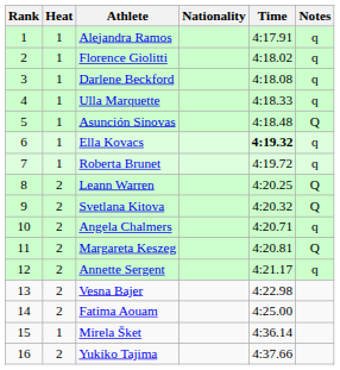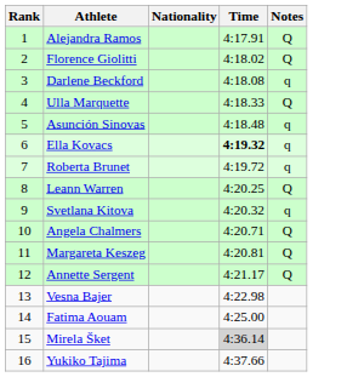 <table class="wikitable sortable" style="text-align:center">
 <tr>
 <th>Rank</th>
-<th>Heat</th>
 <th>Athlete</th>
 <th>Nationality</th>
 <th>Time</th>
 <th>Notes</th>
 </tr>
 <tr bgcolor=ccffcc>
 <td>1</td>
-<td>1</td>
 <td align=left><a href='#'>Alejandra Ramos</a></td>
 <td align=left></td>
 <td>4:17.91</td>
-<td>q</td>
+<td>Q</td>
 </tr>
 <tr bgcolor=ccffcc>
 <td>2</td>
-<td>1</td>
 <td align=left><a href='#'>Florence Giolitti</a></td>
 <td align=left></td>
 <td>4:18.02</td>
-<td>q</td>
+<td>Q</td>
 </tr>
 <tr bgcolor=ccffcc>
 <td>3</td>
-<td>1</td>
 <td align=left><a href='#'>Darlene Beckford</a></td>
 <td align=left></td>
 <td>4:18.08</td>
 <td>q</td>
 </tr>
 <tr bgcolor=ccffcc>
 <td>4</td>
-<td>1</td>
 <td align=left><a href='#'>Ulla Marquette</a></td>
 <td align=left></td>
 <td>4:18.33</td>
-<td>q</td>
+<td>Q</td>
 </tr>
 <tr bgcolor=ccffcc>
 <td>5</td>
-<td>1</td>
 <td align=left><a href='#'>Asunción Sinovas</a></td>
 <td align=left></td>
 <td>4:18.48</td>
-<td>Q</td>
+<td>q</td>
 </tr>
 <tr bgcolor=ddffdd>
 <td>6</td>
-<td>1</td>
 <td align=left><a href='#'>Ella Kovacs</a></td>
 <td align=left></td>
 <td><strong>4:19.32</strong></td>
 <td>q</td>
 </tr>
 <tr bgcolor=ddffdd>
 <td>7</td>
-<td>1</td>
 <td align=left><a href='#'>Roberta Brunet</a></td>
 <td align=left></td>
 <td>4:19.72</td>
 <td>q</td>
 </tr>
 <tr bgcolor=ccffcc>
 <td>8</td>
-<td>2</td>
 <td align=left><a href='#'>Leann Warren</a></td>
 <td align=left></td>
 <td>4:20.25</td>
 <td>Q</td>
 </tr>
 <tr bgcolor=ccffcc>
 <td>9</td>
-<td>2</td>
 <td align=left><a href='#'>Svetlana Kitova</a></td>
 <td align=left></td>
 <td>4:20.32</td>
+<td>q</td>
+</tr>
+<tr bgcolor=ccffcc>
+<td>10</td>
+<td align=left><a href='#'>Angela Chalmers</a></td>
+<td align=left></td>
+<td>4:20.71</td>
 <td>Q</td>
 </tr>
 <tr bgcolor=ccffcc>
-<td>10</td>
-<td>2</td>
-<td align=left><a href='#'>Angela Chalmers</a></td>
-<td align=left></td>
-<td>4:20.71</td>
-<td>q</td>
-</tr>
-<tr bgcolor=ccffcc>
 <td>11</td>
-<td>2</td>
 <td align=left><a href='#'>Margareta Keszeg</a></td>
 <td align=left></td>
 <td>4:20.81</td>
 <td>Q</td>
 </tr>
 <tr bgcolor=ccffcc>
 <td>12</td>
-<td>2</td>
 <td align=left><a href='#'>Annette Sergent</a></td>
 <td align=left></td>
 <td>4:21.17</td>
-<td>q</td>
+<td>Q</td>
 </tr>
 <tr>
 <td>13</td>
-<td>2</td>
 <td align=left><a href='#'>Vesna Bajer</a></td>
 <td align=left></td>
 <td>4:22.98</td>
 <td></td>
 </tr>
 <tr>
 <td>14</td>
-<td>2</td>
 <td align=left><a href='#'>Fatima Aouam</a></td>
 <td align=left></td>
 <td>4:25.00</td>
 <td></td>
 </tr>
 <tr>
 <td>15</td>
-<td>1</td>
 <td align=left><a href='#'>Mirela Šket</a></td>
 <td align=left></td>
-<td>4:36.14</td>
+<td style="background: lightgrey;">4:36.14</td>
 <td></td>
 </tr>
 <tr>
 <td>16</td>
-<td>2</td>
 <td align=left><a href='#'>Yukiko Tajima</a></td>
 <td align=left></td>
 <td>4:37.66</td>
 <td></td>
 </tr>
 </table>
